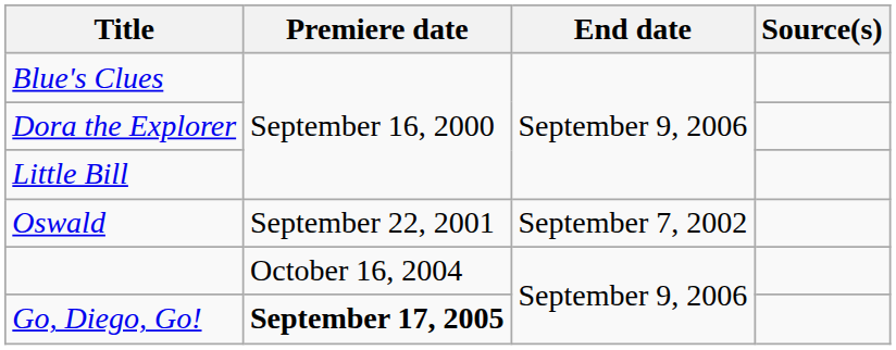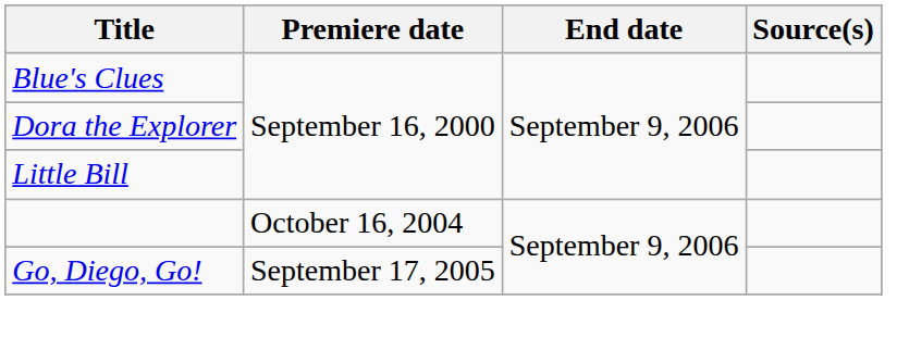 <table class="wikitable sortable">
 <tr>
 <th>Title</th>
 <th>Premiere date</th>
 <th>End date</th>
 <th>Source(s)</th>
 </tr>
 <tr>
 <td><em><a href='#'>Blue's Clues</a></em></td>
 <td rowspan=3>September 16, 2000</td>
 <td rowspan=3>September 9, 2006</td>
 <td></td>
 </tr>
 <tr>
 <td><em><a href='#'>Dora the Explorer</a></em></td>
 <td></td>
 </tr>
 <tr>
 <td><em><a href='#'>Little Bill</a></em></td>
 <td></td>
 </tr>
 <tr>
-<td><em><a href='#'>Oswald</a></em></td>
-<td>September 22, 2001</td>
-<td>September 7, 2002</td>
-<td></td>
-</tr>
-<tr>
 <td></td>
 <td>October 16, 2004</td>
 <td rowspan=2>September 9, 2006</td>
 <td></td>
 </tr>
 <tr>
 <td><em><a href='#'>Go, Diego, Go!</a></em></td>
-<td><strong>September 17, 2005</strong></td>
+<td>September 17, 2005</td>
 <td></td>
 </tr>
 </table>
